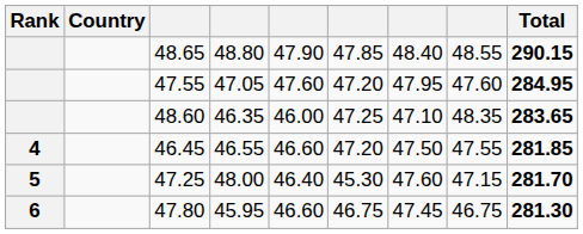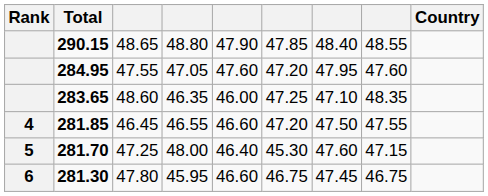 <table class="wikitable sortable">
 <tr>
 <th scope="col">Rank</th>
-<th scope="col">Country</th>
+<th scope="col">Total</th>
 <th scope="col"></th>
 <th scope="col"></th>
 <th scope="col"></th>
 <th scope="col"></th>
 <th scope="col"></th>
 <th scope="col"></th>
-<th scope="col">Total</th>
+<th scope="col">Country</th>
 </tr>
 <tr>
 <th scope="row"></th>
-<td align="left"></td>
+<td><strong>290.15</strong></td>
 <td>48.65</td>
 <td>48.80</td>
 <td>47.90</td>
 <td>47.85</td>
 <td>48.40</td>
 <td>48.55</td>
-<td><strong>290.15</strong></td>
+<td align="left"></td>
 </tr>
 <tr>
 <th scope="row"></th>
-<td align="left"></td>
+<td><strong>284.95</strong></td>
 <td>47.55</td>
 <td>47.05</td>
 <td>47.60</td>
 <td>47.20</td>
 <td>47.95</td>
 <td>47.60</td>
-<td><strong>284.95</strong></td>
+<td align="left"></td>
 </tr>
 <tr>
 <th scope="row"></th>
-<td align="left"></td>
+<td><strong>283.65</strong></td>
 <td>48.60</td>
 <td>46.35</td>
 <td>46.00</td>
 <td>47.25</td>
 <td>47.10</td>
 <td>48.35</td>
-<td><strong>283.65</strong></td>
+<td align="left"></td>
 </tr>
 <tr>
 <th scope="row">4</th>
-<td align="left"></td>
+<td><strong>281.85</strong></td>
 <td>46.45</td>
 <td>46.55</td>
 <td>46.60</td>
 <td>47.20</td>
 <td>47.50</td>
 <td>47.55</td>
-<td><strong>281.85</strong></td>
+<td align="left"></td>
 </tr>
 <tr>
 <th scope="row">5</th>
-<td align="left"></td>
+<td><strong>281.70</strong></td>
 <td>47.25</td>
 <td>48.00</td>
 <td>46.40</td>
 <td>45.30</td>
 <td>47.60</td>
 <td>47.15</td>
-<td><strong>281.70</strong></td>
+<td align="left"></td>
 </tr>
 <tr>
 <th scope="row">6</th>
-<td align="left"></td>
+<td><strong>281.30</strong></td>
 <td>47.80</td>
 <td>45.95</td>
 <td>46.60</td>
 <td>46.75</td>
 <td>47.45</td>
 <td>46.75</td>
-<td><strong>281.30</strong></td>
+<td align="left"></td>
 </tr>
 </table>
